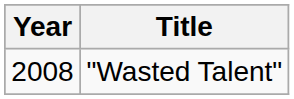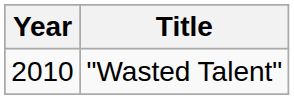 <table class="wikitable sortable">
 <tr>
 <th>Year</th>
 <th>Title</th>
 </tr>
 <tr>
-<td>2008</td>
+<td>2010</td>
 <td>"Wasted Talent"</td>
 </tr>
 </table>
